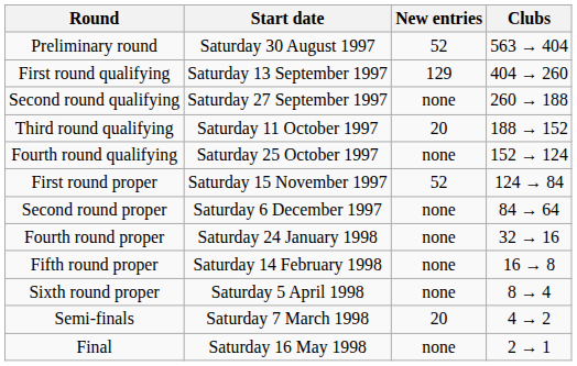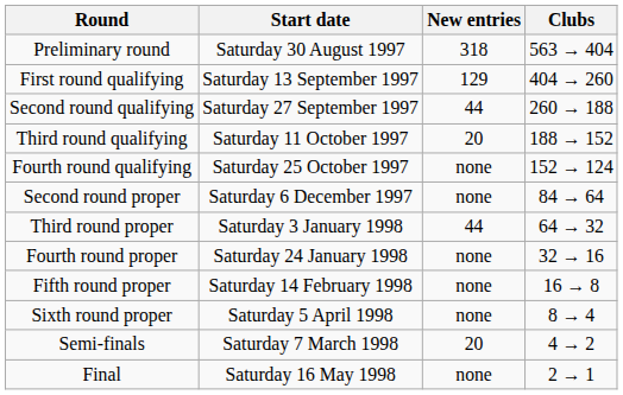 <table class="wikitable" style="text-align: center">
 <tr>
 <th>Round</th>
 <th>Start date</th>
 <th>New entries</th>
 <th>Clubs</th>
 </tr>
 <tr>
 <td>Preliminary round</td>
 <td>Saturday 30 August 1997</td>
-<td>52</td>
+<td>318</td>
 <td>563 → 404</td>
 </tr>
 <tr>
 <td>First round qualifying</td>
 <td>Saturday 13 September 1997</td>
 <td>129</td>
 <td>404 → 260</td>
 </tr>
 <tr>
 <td>Second round qualifying</td>
 <td>Saturday 27 September 1997</td>
-<td>none</td>
+<td>44</td>
 <td>260 → 188</td>
 </tr>
 <tr>
 <td>Third round qualifying</td>
 <td>Saturday 11 October 1997</td>
 <td>20</td>
 <td>188 → 152</td>
 </tr>
 <tr>
 <td>Fourth round qualifying</td>
 <td>Saturday 25 October 1997</td>
 <td>none</td>
 <td>152 → 124</td>
 </tr>
 <tr>
-<td>First round proper</td>
-<td>Saturday 15 November 1997</td>
-<td>52</td>
-<td>124 → 84</td>
-</tr>
-<tr>
 <td>Second round proper</td>
 <td>Saturday 6 December 1997</td>
 <td>none</td>
 <td>84 → 64</td>
+</tr>
+<tr>
+<td>Third round proper</td>
+<td>Saturday 3 January 1998</td>
+<td>44</td>
+<td>64 → 32</td>
 </tr>
 <tr>
 <td>Fourth round proper</td>
 <td>Saturday 24 January 1998</td>
 <td>none</td>
 <td>32 → 16</td>
 </tr>
 <tr>
 <td>Fifth round proper</td>
 <td>Saturday 14 February 1998</td>
 <td>none</td>
 <td>16 → 8</td>
 </tr>
 <tr>
 <td>Sixth round proper</td>
 <td>Saturday 5 April 1998</td>
 <td>none</td>
 <td>8 → 4</td>
 </tr>
 <tr>
 <td>Semi-finals</td>
 <td>Saturday 7 March 1998</td>
 <td>20</td>
 <td>4 → 2</td>
 </tr>
 <tr>
 <td>Final</td>
 <td>Saturday 16 May 1998</td>
 <td>none</td>
 <td>2 → 1</td>
 </tr>
 </table>
